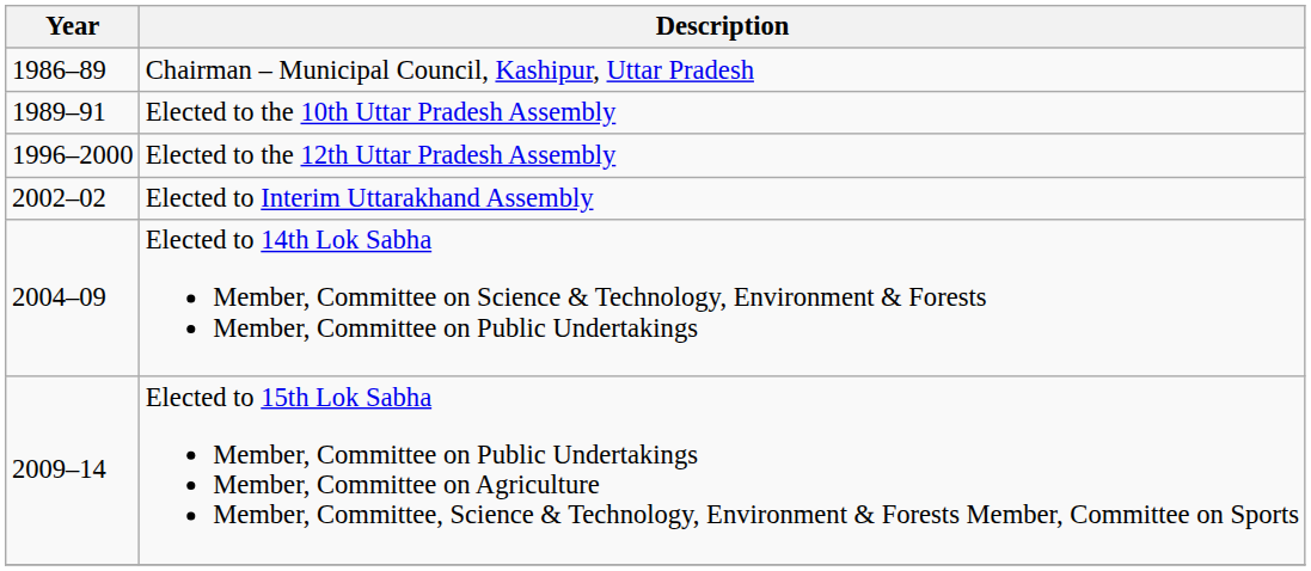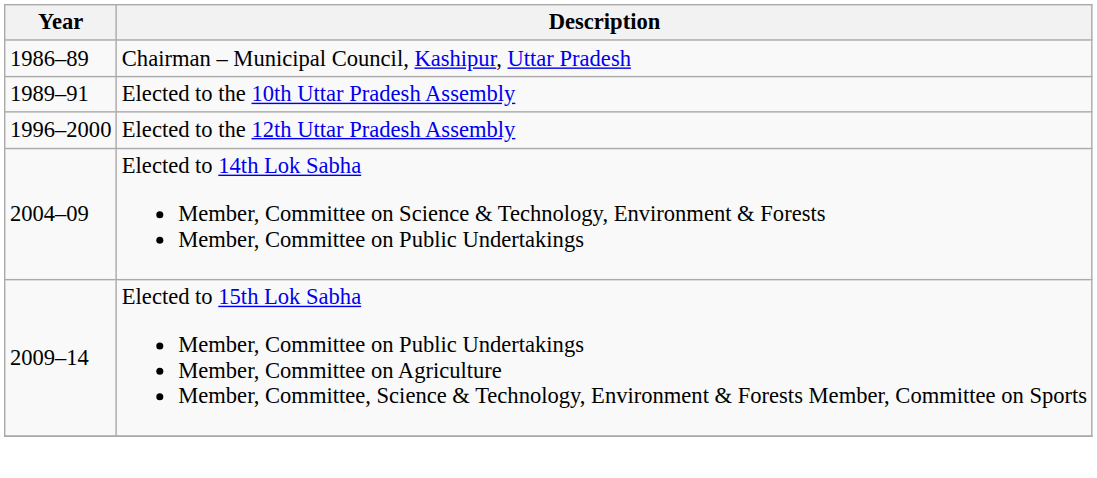 <table class="wikitable">
 <tr>
 <th>Year</th>
 <th>Description</th>
 </tr>
 <tr>
 <td>1986–89</td>
 <td>Chairman – Municipal Council, <a href='#'>Kashipur</a>, <a href='#'>Uttar Pradesh</a></td>
 </tr>
 <tr>
 <td>1989–91</td>
 <td>Elected to the <a href='#'>10th Uttar Pradesh Assembly</a></td>
 </tr>
 <tr>
 <td>1996–2000</td>
 <td>Elected to the <a href='#'>12th Uttar Pradesh Assembly</a></td>
 </tr>
 <tr>
-<td>2002–02</td>
-<td>Elected to <a href='#'>Interim Uttarakhand Assembly</a></td>
-</tr>
-<tr>
 <td>2004–09</td>
 <td>Elected to <a href='#'>14th Lok Sabha</a><br><ul><li>Member, Committee on Science & Technology, Environment & Forests</li><li>Member, Committee on Public Undertakings</li></ul></td>
 </tr>
 <tr>
 <td>2009–14</td>
 <td>Elected to <a href='#'>15th Lok Sabha</a><br><ul><li>Member, Committee on Public Undertakings</li><li>Member, Committee on Agriculture</li><li>Member, Committee, Science & Technology, Environment & Forests Member, Committee on Sports</li></ul></td>
 </tr>
 <tr>
 </tr>
 </table>
